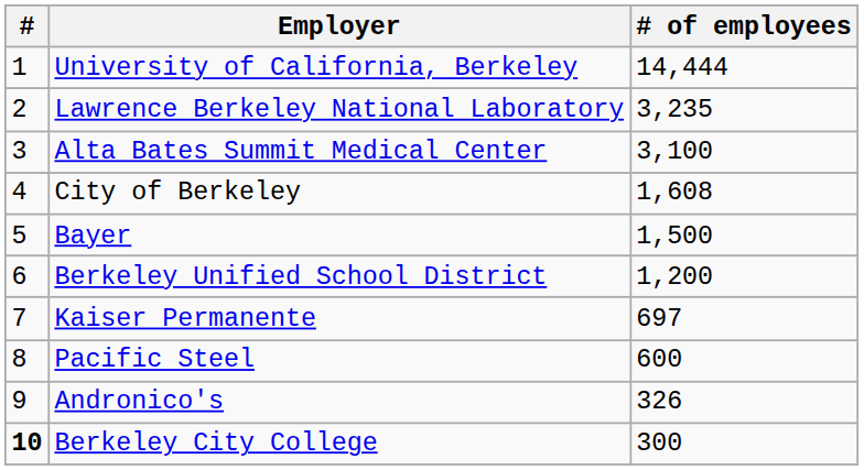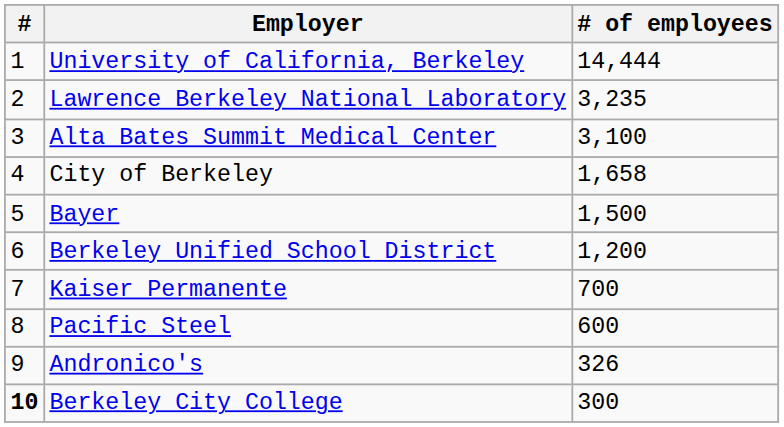 <table class="wikitable">
 <tr>
 <th>#</th>
 <th>Employer</th>
 <th># of employees</th>
 </tr>
 <tr>
 <td>1</td>
 <td><a href='#'>University of California, Berkeley</a></td>
 <td>14,444</td>
 </tr>
 <tr>
 <td>2</td>
 <td><a href='#'>Lawrence Berkeley National Laboratory</a></td>
 <td>3,235</td>
 </tr>
 <tr>
 <td>3</td>
 <td><a href='#'>Alta Bates Summit Medical Center</a></td>
 <td>3,100</td>
 </tr>
 <tr>
 <td>4</td>
 <td>City of Berkeley</td>
-<td>1,608</td>
+<td>1,658</td>
 </tr>
 <tr>
 <td>5</td>
 <td><a href='#'>Bayer</a></td>
 <td>1,500</td>
 </tr>
 <tr>
 <td>6</td>
 <td><a href='#'>Berkeley Unified School District</a></td>
 <td>1,200</td>
 </tr>
 <tr>
 <td>7</td>
 <td><a href='#'>Kaiser Permanente</a></td>
-<td>697</td>
+<td>700</td>
 </tr>
 <tr>
 <td>8</td>
 <td><a href='#'>Pacific Steel</a></td>
 <td>600</td>
 </tr>
 <tr>
 <td>9</td>
 <td><a href='#'>Andronico's</a></td>
 <td>326</td>
 </tr>
 <tr>
 <td><strong>10</strong></td>
 <td><a href='#'>Berkeley City College</a></td>
 <td>300</td>
 </tr>
 </table>
